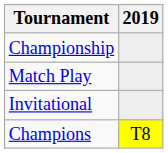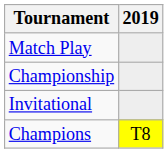 <table class="wikitable" style="text-align:center;">
 <tr>
 <th>Tournament</th>
 <th>2019</th>
 </tr>
 <tr>
-<td align="left"><a href='#'>Championship</a></td>
+<td align="left"><a href='#'>Match Play</a></td>
 <td style="background:#eeeeee;"></td>
 </tr>
 <tr>
-<td align="left"><a href='#'>Match Play</a></td>
+<td align="left"><a href='#'>Championship</a></td>
 <td style="background:#eeeeee;"></td>
 </tr>
 <tr>
 <td align="left"><a href='#'>Invitational</a></td>
 <td style="background:#eeeeee;"></td>
 </tr>
 <tr>
 <td align="left"><a href='#'>Champions</a></td>
 <td style="background:yellow;">T8</td>
 </tr>
 </table>
